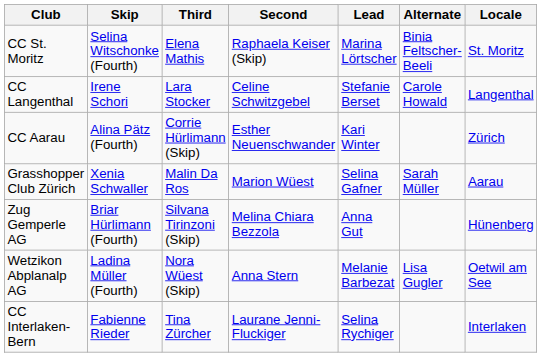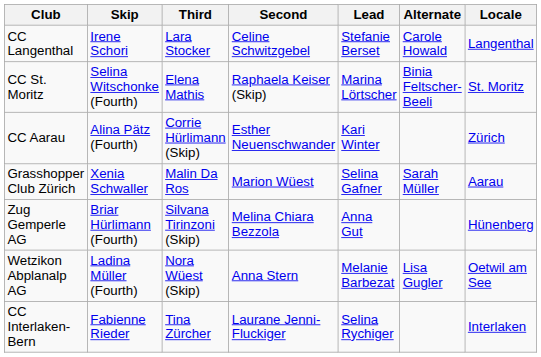 <table class=wikitable>
 <tr>
 <th scope="col">Club</th>
 <th scope="col">Skip</th>
 <th scope="col">Third</th>
 <th scope="col">Second</th>
 <th scope="col">Lead</th>
 <th scope="col">Alternate</th>
 <th scope="col">Locale</th>
 </tr>
 <tr>
+<td>CC Langenthal</td>
+<td><a href='#'>Irene Schori</a></td>
+<td><a href='#'>Lara Stocker</a></td>
+<td><a href='#'>Celine Schwitzgebel</a></td>
+<td><a href='#'>Stefanie Berset</a></td>
+<td><a href='#'>Carole Howald</a></td>
+<td> <a href='#'>Langenthal</a></td>
+</tr>
+<tr>
 <td>CC St. Moritz</td>
 <td><a href='#'>Selina Witschonke</a> (Fourth)</td>
 <td><a href='#'>Elena Mathis</a></td>
 <td><a href='#'>Raphaela Keiser</a> (Skip)</td>
 <td><a href='#'>Marina Lörtscher</a></td>
 <td><a href='#'>Binia Feltscher-Beeli</a></td>
 <td> <a href='#'>St. Moritz</a></td>
-</tr>
-<tr>
-<td>CC Langenthal</td>
-<td><a href='#'>Irene Schori</a></td>
-<td><a href='#'>Lara Stocker</a></td>
-<td><a href='#'>Celine Schwitzgebel</a></td>
-<td><a href='#'>Stefanie Berset</a></td>
-<td><a href='#'>Carole Howald</a></td>
-<td> <a href='#'>Langenthal</a></td>
 </tr>
 <tr>
 <td>CC Aarau</td>
 <td><a href='#'>Alina Pätz</a> (Fourth)</td>
 <td><a href='#'>Corrie Hürlimann</a> (Skip)</td>
 <td><a href='#'>Esther Neuenschwander</a></td>
 <td><a href='#'>Kari Winter</a></td>
 <td></td>
 <td> <a href='#'>Zürich</a></td>
 </tr>
 <tr>
 <td>Grasshopper Club Zürich</td>
 <td><a href='#'>Xenia Schwaller</a></td>
 <td><a href='#'>Malin Da Ros</a></td>
 <td><a href='#'>Marion Wüest</a></td>
 <td><a href='#'>Selina Gafner</a></td>
 <td><a href='#'>Sarah Müller</a></td>
 <td> <a href='#'>Aarau</a></td>
 </tr>
 <tr>
 <td>Zug Gemperle AG</td>
 <td><a href='#'>Briar Hürlimann</a> (Fourth)</td>
 <td><a href='#'>Silvana Tirinzoni</a> (Skip)</td>
 <td><a href='#'>Melina Chiara Bezzola</a></td>
 <td><a href='#'>Anna Gut</a></td>
 <td></td>
 <td> <a href='#'>Hünenberg</a></td>
 </tr>
 <tr>
 <td>Wetzikon Abplanalp AG</td>
 <td><a href='#'>Ladina Müller</a> (Fourth)</td>
 <td><a href='#'>Nora Wüest</a> (Skip)</td>
 <td><a href='#'>Anna Stern</a></td>
 <td><a href='#'>Melanie Barbezat</a></td>
 <td><a href='#'>Lisa Gugler</a></td>
 <td> <a href='#'>Oetwil am See</a></td>
 </tr>
 <tr>
 <td>CC Interlaken-Bern</td>
 <td><a href='#'>Fabienne Rieder</a></td>
 <td><a href='#'>Tina Zürcher</a></td>
 <td><a href='#'>Laurane Jenni-Fluckiger</a></td>
 <td><a href='#'>Selina Rychiger</a></td>
 <td></td>
 <td> <a href='#'>Interlaken</a></td>
 </tr>
 </table>
